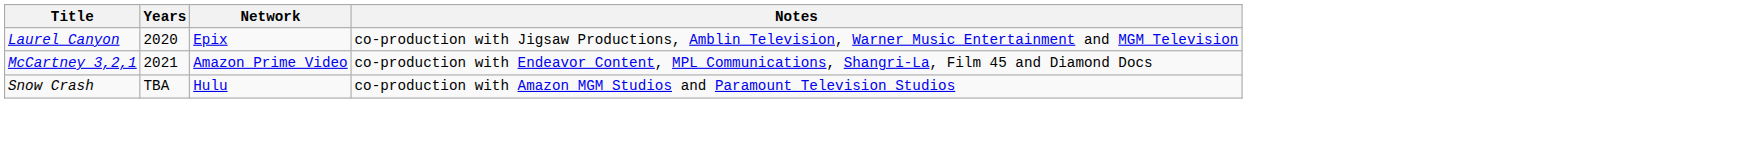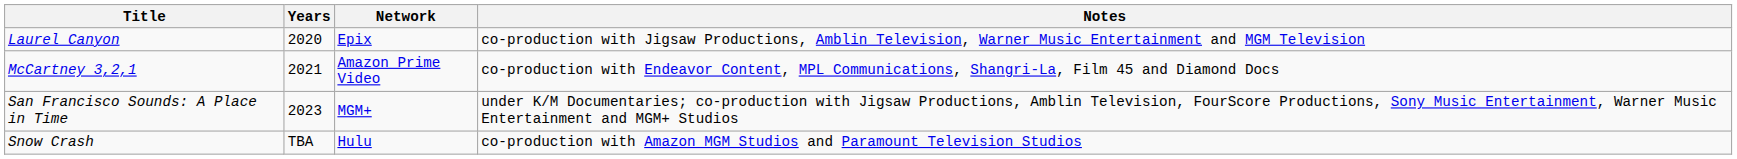 <table class="wikitable sortable">
 <tr>
 <th>Title</th>
 <th>Years</th>
 <th>Network</th>
 <th>Notes</th>
 </tr>
 <tr>
 <td><em><a href='#'>Laurel Canyon</a></em></td>
 <td>2020</td>
 <td><a href='#'>Epix</a></td>
 <td>co-production with Jigsaw Productions, <a href='#'>Amblin Television</a>, <a href='#'>Warner Music Entertainment</a> and <a href='#'>MGM Television</a></td>
 </tr>
 <tr>
 <td><em><a href='#'>McCartney 3,2,1</a></em></td>
 <td>2021</td>
 <td><a href='#'>Amazon Prime Video</a></td>
 <td>co-production with <a href='#'>Endeavor Content</a>, <a href='#'>MPL Communications</a>, <a href='#'>Shangri-La</a>, Film 45 and Diamond Docs</td>
 </tr>
 <tr>
+<td><em>San Francisco Sounds: A Place in Time</em></td>
+<td>2023</td>
+<td><a href='#'>MGM+</a></td>
+<td>under K/M Documentaries; co-production with Jigsaw Productions, Amblin Television, FourScore Productions, <a href='#'>Sony Music Entertainment</a>, Warner Music Entertainment and MGM+ Studios</td>
+</tr>
+<tr>
 <td><em>Snow Crash</em></td>
 <td>TBA</td>
 <td><a href='#'>Hulu</a></td>
 <td>co-production with <a href='#'>Amazon MGM Studios</a> and <a href='#'>Paramount Television Studios</a></td>
 </tr>
 </table>
